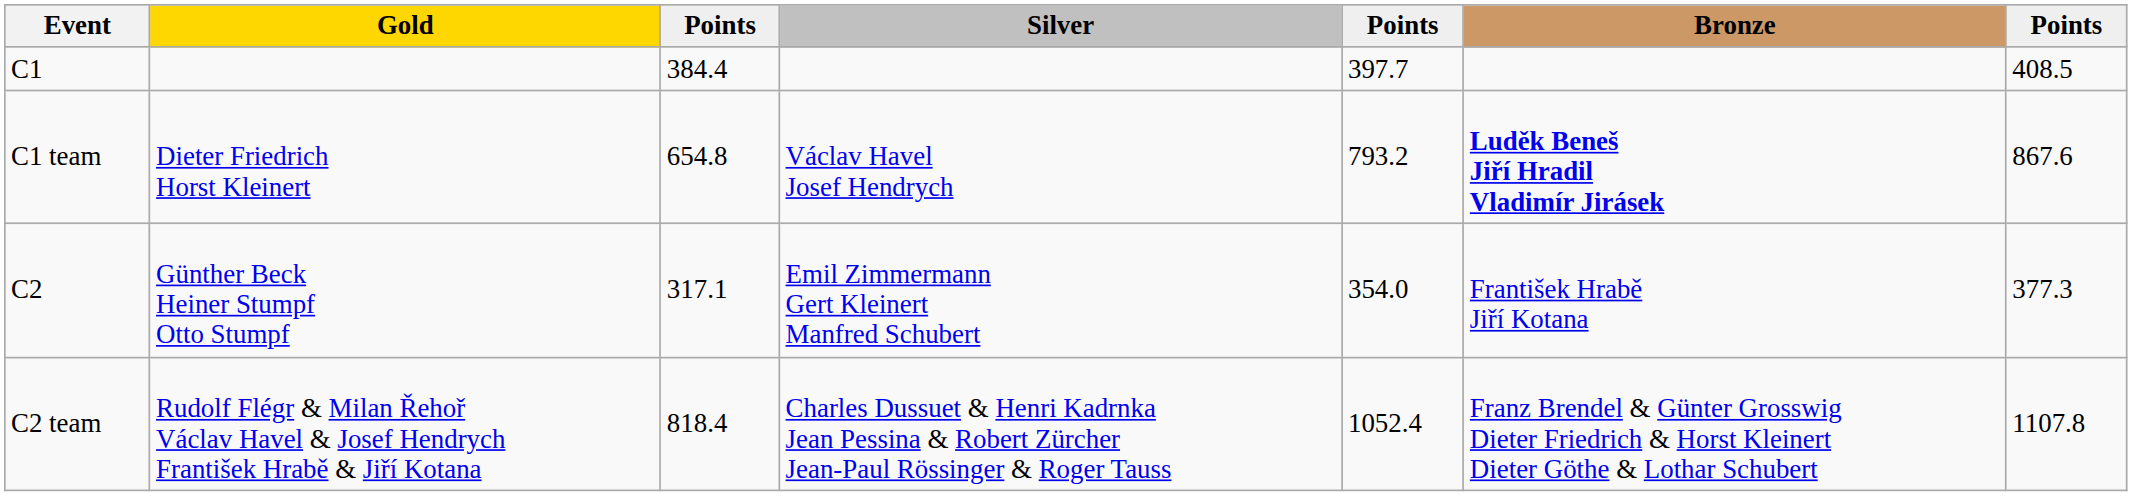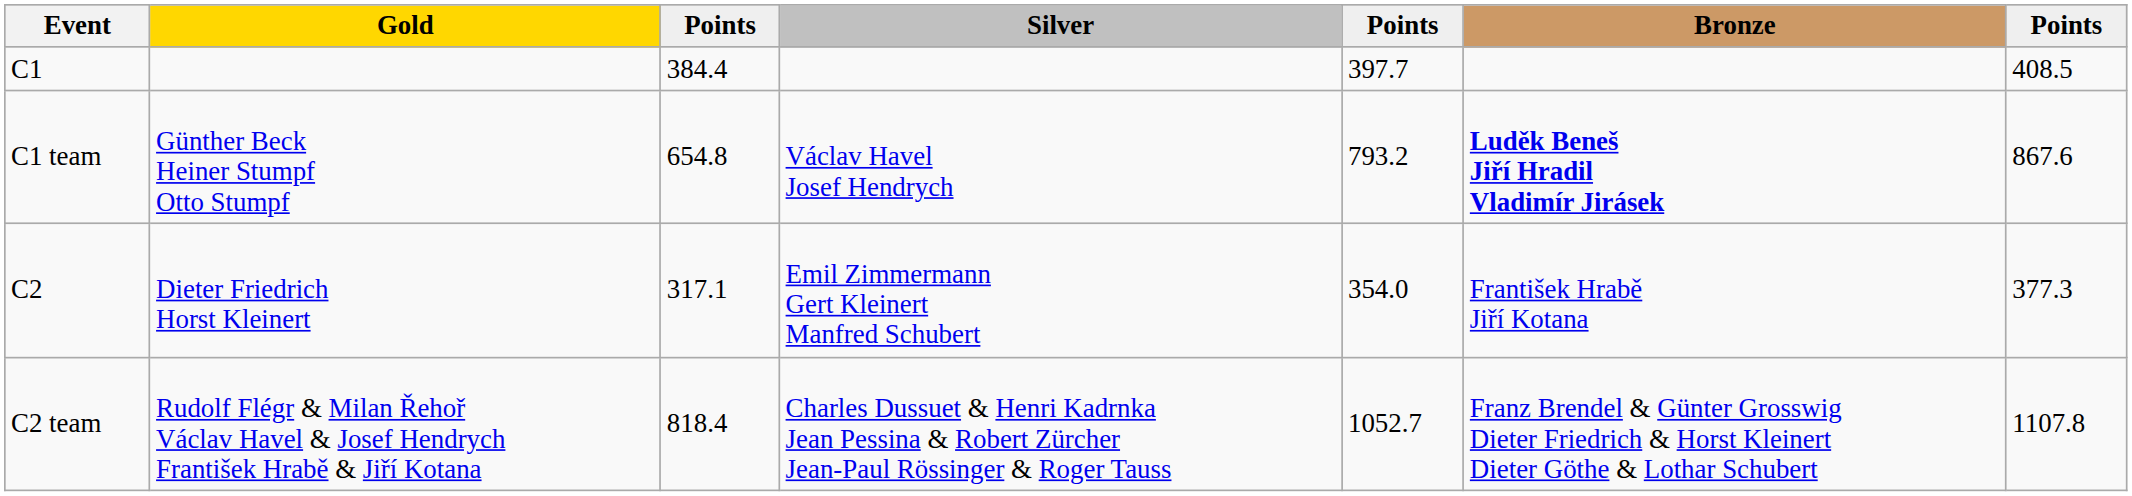 <table class="wikitable" width=100%>
 <tr>
 <th>Event</th>
 <td align=center bgcolor="gold"><strong>Gold</strong></td>
 <td align=center bgcolor="EFEFEF"><strong>Points</strong></td>
 <td align=center bgcolor="silver"><strong>Silver</strong></td>
 <td align=center bgcolor="EFEFEF"><strong>Points</strong></td>
 <td align=center bgcolor="CC9966"><strong>Bronze</strong></td>
 <td align=center bgcolor="EFEFEF"><strong>Points</strong></td>
 </tr>
 <tr>
 <td>C1</td>
 <td></td>
 <td>384.4</td>
 <td></td>
 <td>397.7</td>
 <td></td>
 <td>408.5</td>
 </tr>
 <tr>
 <td>C1 team</td>
-<td><br><a href='#'>Dieter Friedrich</a><br><a href='#'>Horst Kleinert</a></td>
+<td><br><a href='#'>Günther Beck</a><br><a href='#'>Heiner Stumpf</a><br><a href='#'>Otto Stumpf</a></td>
 <td>654.8</td>
 <td><br><a href='#'>Václav Havel</a><br><a href='#'>Josef Hendrych</a></td>
 <td>793.2</td>
 <td><strong><br><a href='#'>Luděk Beneš</a><br><a href='#'>Jiří Hradil</a><br><a href='#'>Vladimír Jirásek</a></strong></td>
 <td>867.6</td>
 </tr>
 <tr>
 <td>C2</td>
-<td><br><a href='#'>Günther Beck</a><br><a href='#'>Heiner Stumpf</a><br><a href='#'>Otto Stumpf</a></td>
+<td><br><a href='#'>Dieter Friedrich</a><br><a href='#'>Horst Kleinert</a></td>
 <td>317.1</td>
 <td><br><a href='#'>Emil Zimmermann</a><br><a href='#'>Gert Kleinert</a><br><a href='#'>Manfred Schubert</a></td>
 <td>354.0</td>
 <td><br><a href='#'>František Hrabě</a><br><a href='#'>Jiří Kotana</a></td>
 <td>377.3</td>
 </tr>
 <tr>
 <td>C2 team</td>
 <td><br><a href='#'>Rudolf Flégr</a> & <a href='#'>Milan Řehoř</a><br><a href='#'>Václav Havel</a> & <a href='#'>Josef Hendrych</a><br><a href='#'>František Hrabě</a> & <a href='#'>Jiří Kotana</a></td>
 <td>818.4</td>
 <td><br><a href='#'>Charles Dussuet</a> & <a href='#'>Henri Kadrnka</a><br><a href='#'>Jean Pessina</a> & <a href='#'>Robert Zürcher</a><br><a href='#'>Jean-Paul Rössinger</a> & <a href='#'>Roger Tauss</a></td>
-<td>1052.4</td>
+<td>1052.7</td>
 <td><br><a href='#'>Franz Brendel</a> & <a href='#'>Günter Grosswig</a><br><a href='#'>Dieter Friedrich</a> & <a href='#'>Horst Kleinert</a><br><a href='#'>Dieter Göthe</a> & <a href='#'>Lothar Schubert</a></td>
 <td>1107.8</td>
 </tr>
 </table>
